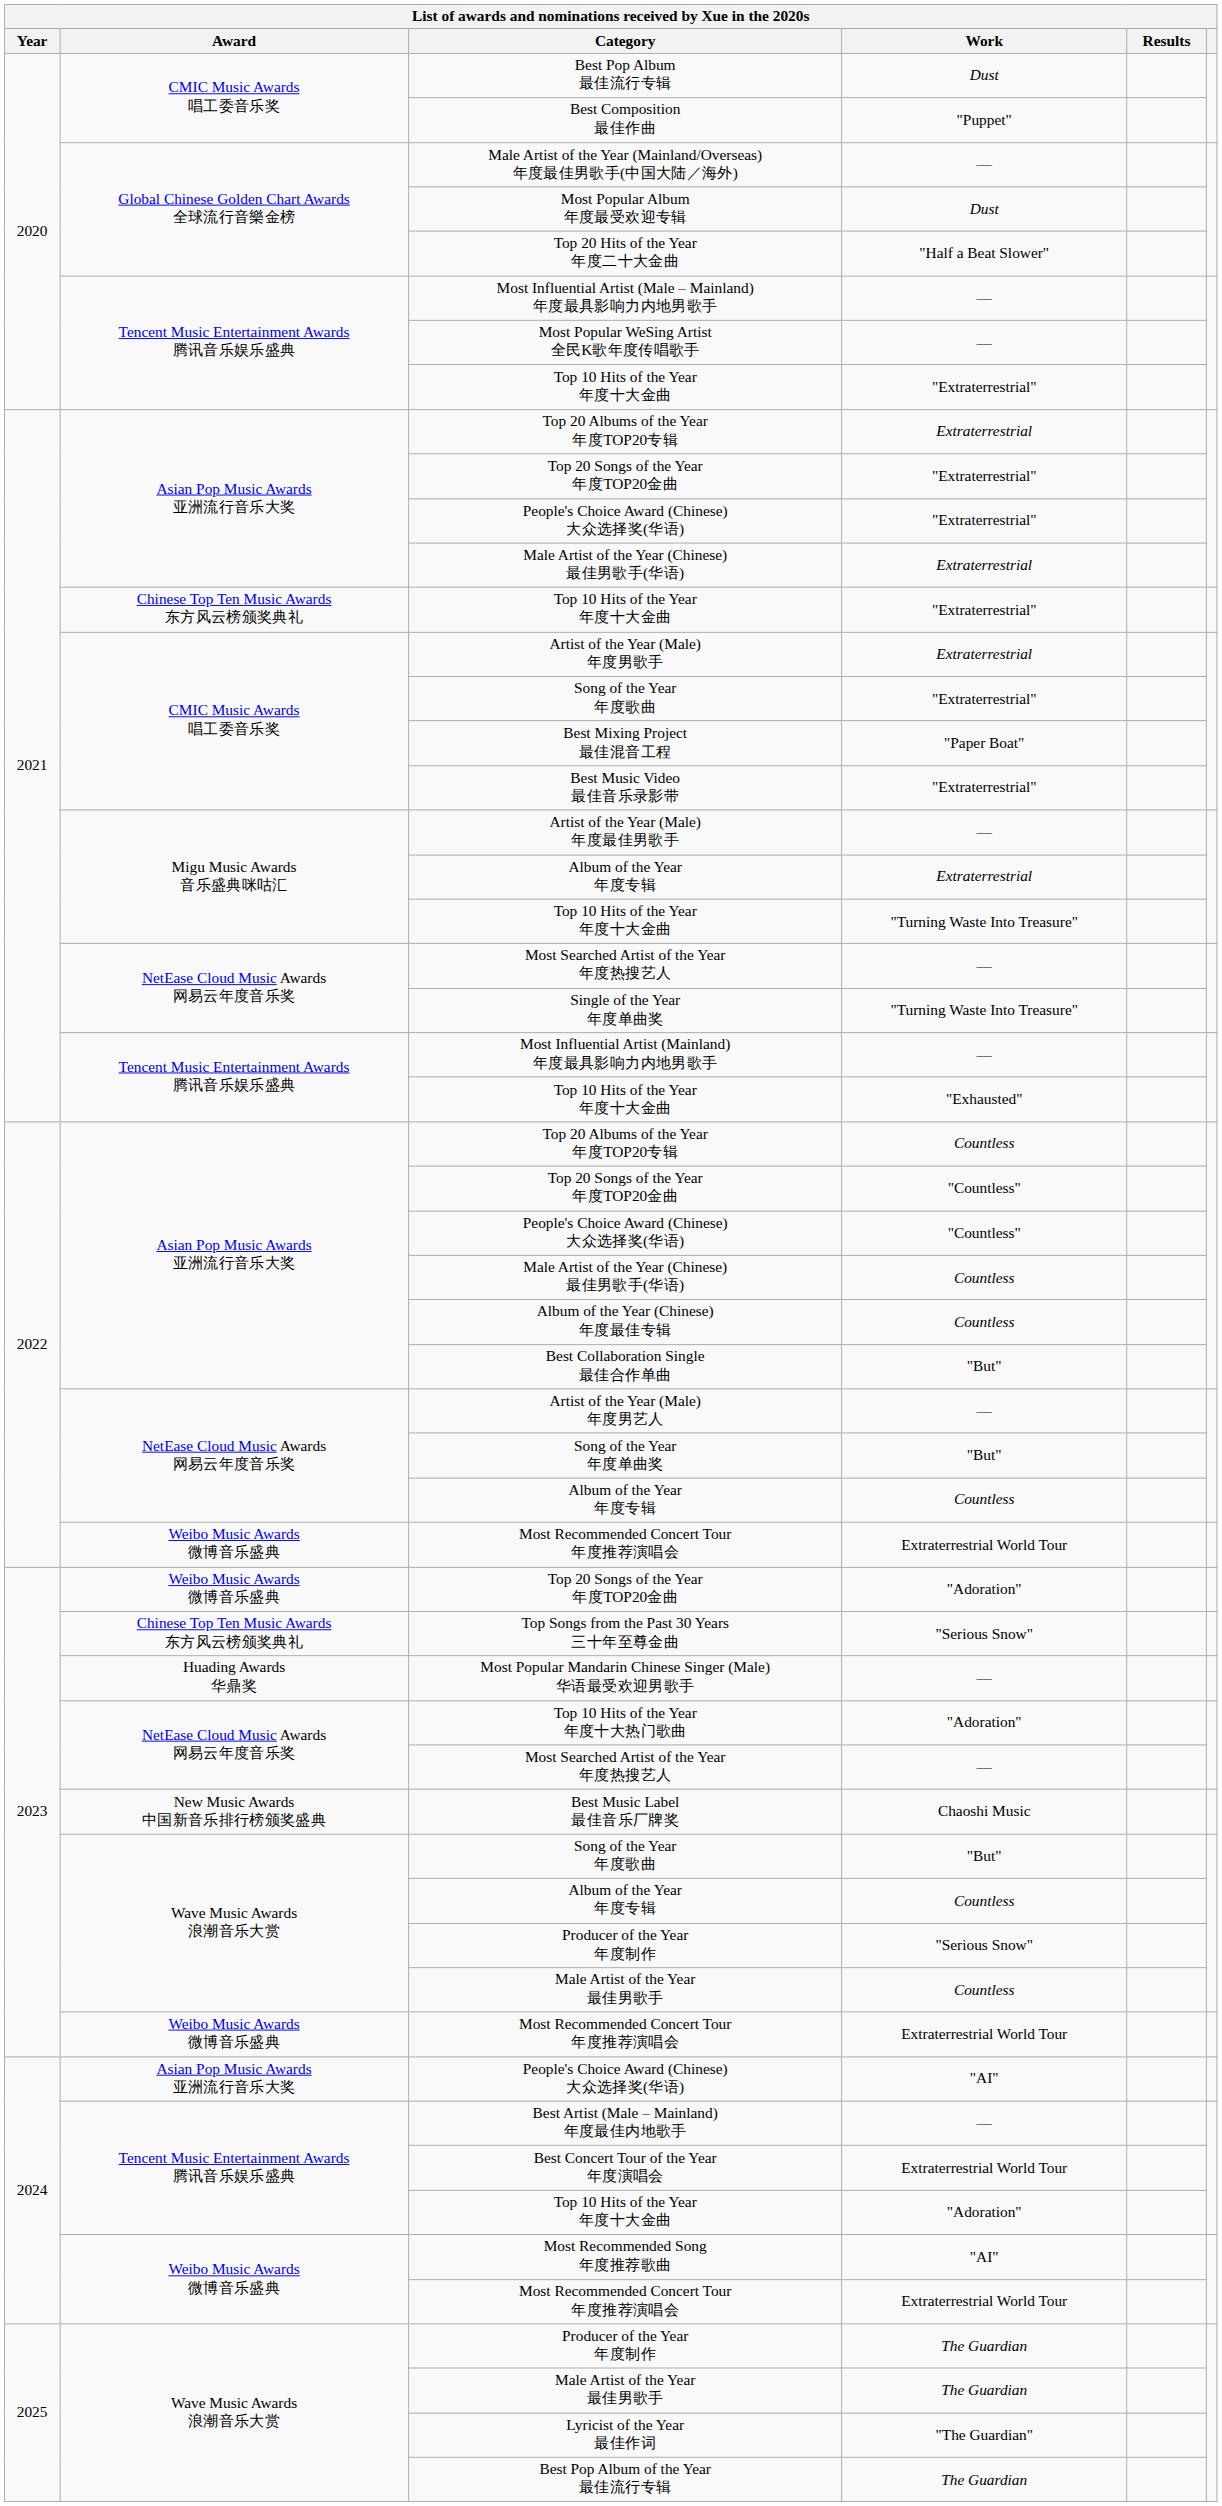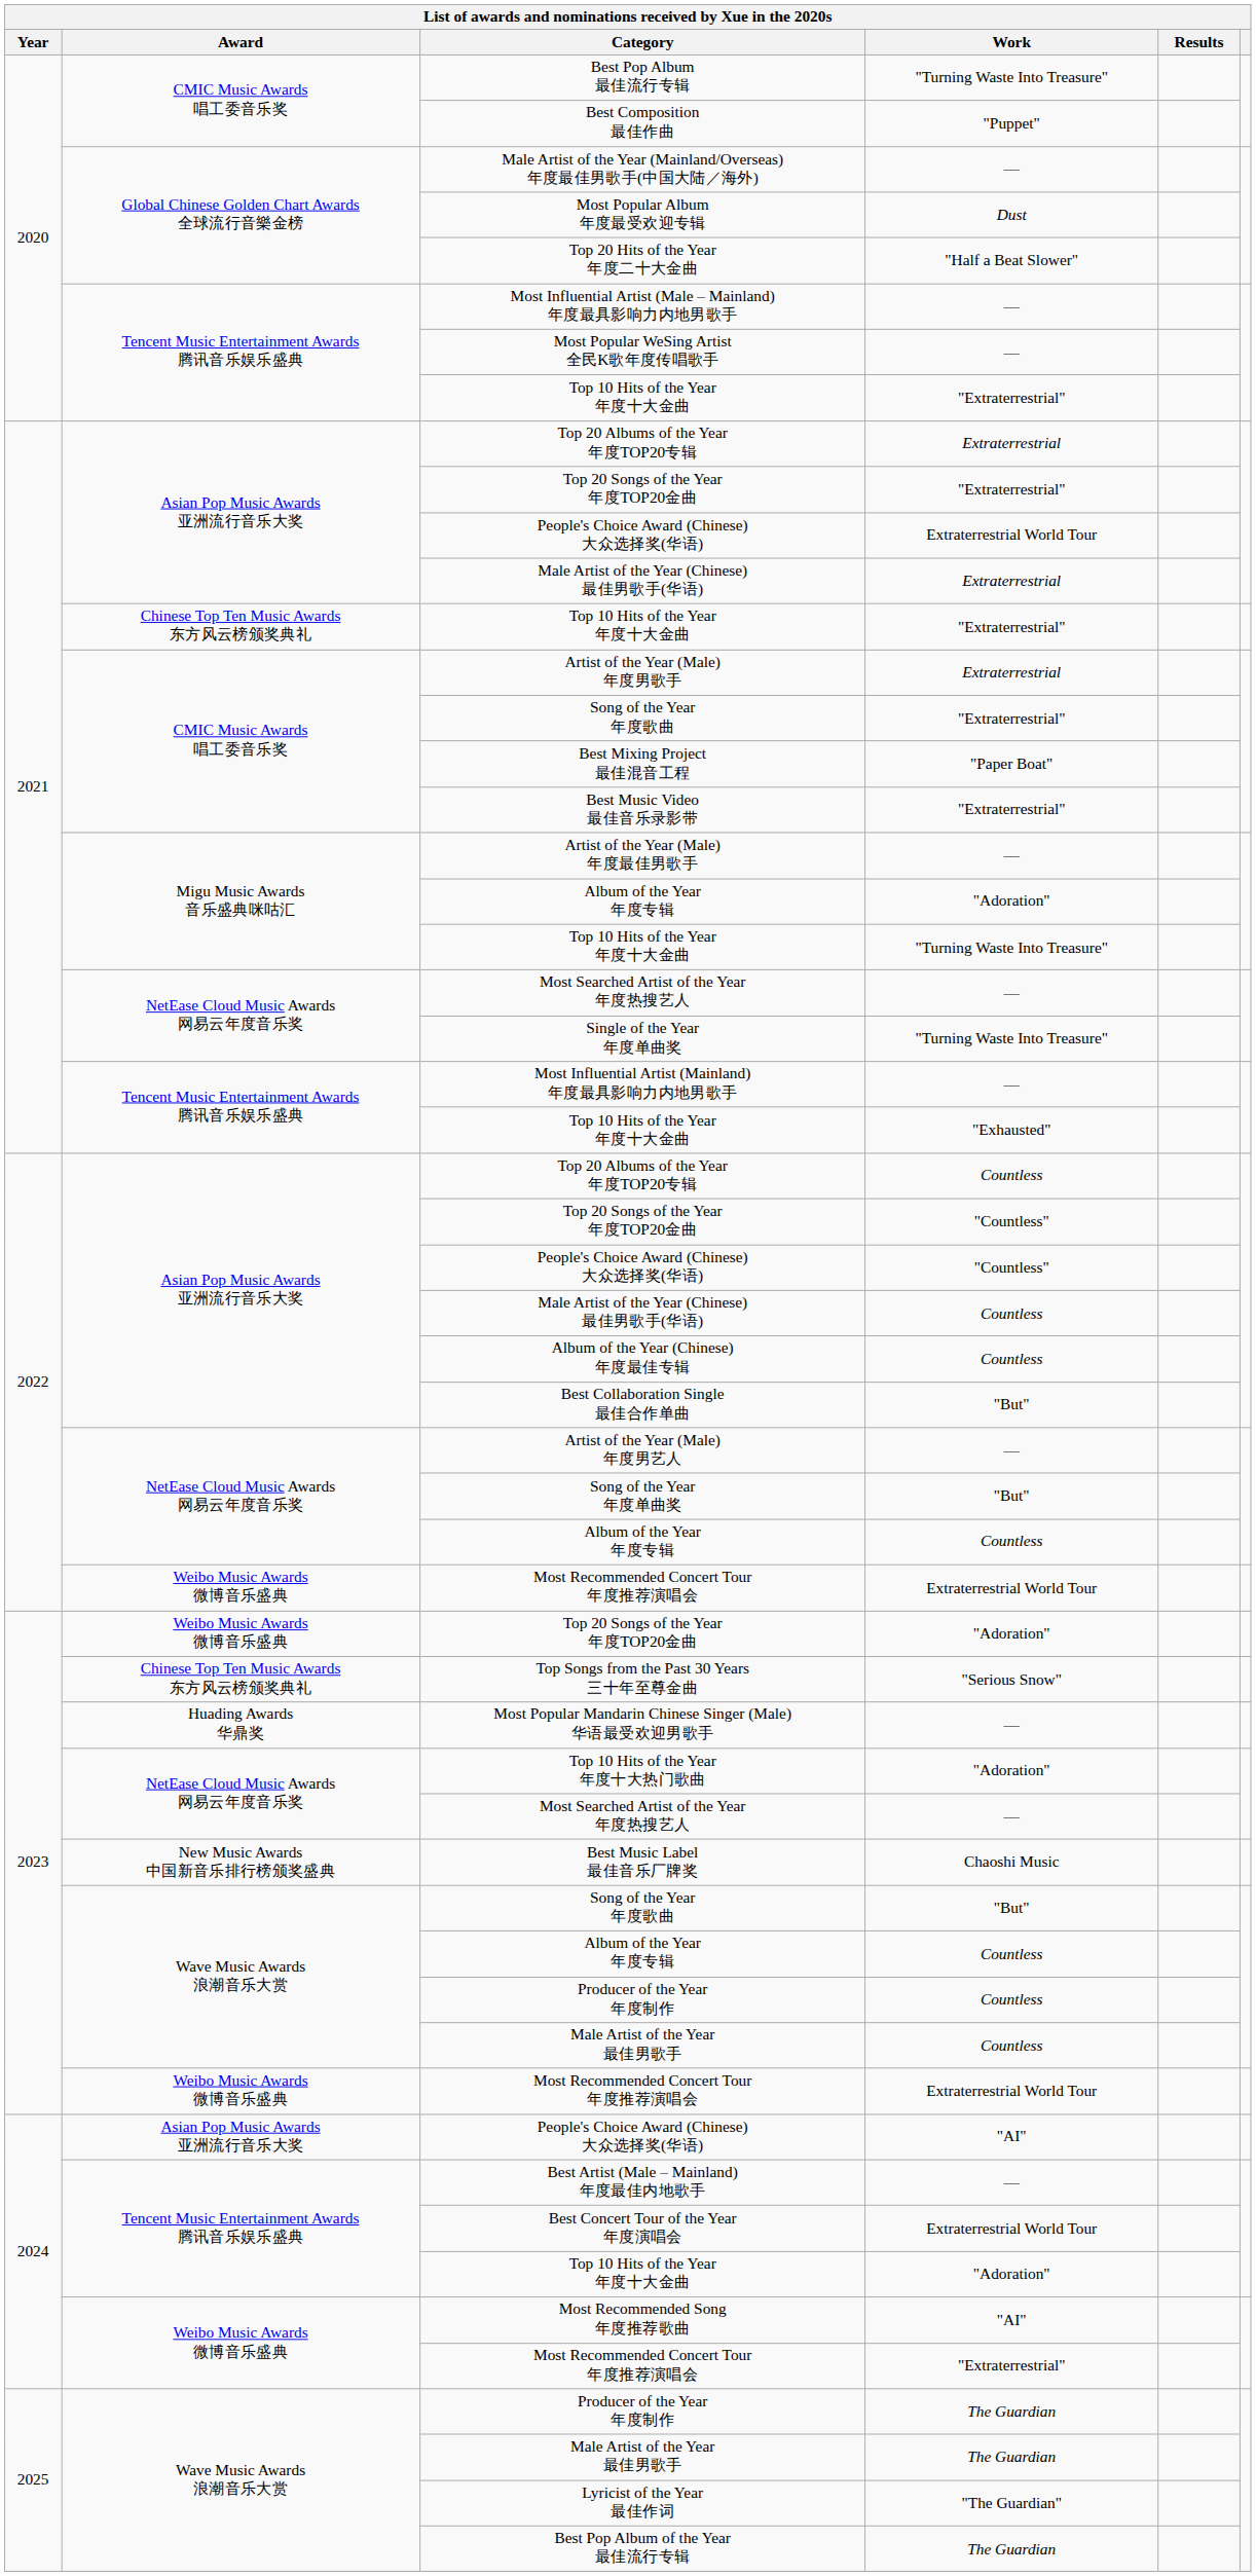 <table class="wikitable plainrowheaders sortable" style="text-align:center; width:100%">
 <tr>
 <th colspan="10">List of awards and nominations received by Xue in the 2020s</th>
 </tr>
 <tr>
 <th scope="col">Year</th>
 <th scope="col">Award</th>
 <th scope="col">Category</th>
 <th scope="col">Work</th>
 <th scope="col">Results</th>
 <th scope="col" class="unsortable"></th>
 </tr>
 <tr>
 <td rowspan="8">2020</td>
 <td rowspan="2"><a href='#'>CMIC Music Awards</a><br>唱工委音乐奖</td>
 <td>Best Pop Album<br>最佳流行专辑</td>
-<td><em>Dust</em></td>
+<td>"Turning Waste Into Treasure"</td>
 <td></td>
 <td rowspan="2"></td>
 </tr>
 <tr>
 <td>Best Composition<br>最佳作曲</td>
 <td>"Puppet"</td>
 <td></td>
 </tr>
 <tr>
 <td rowspan="3"><a href='#'>Global Chinese Golden Chart Awards</a><br>全球流行音樂金榜</td>
 <td>Male Artist of the Year (Mainland/Overseas)<br>年度最佳男歌手(中国大陆／海外)</td>
 <td>—</td>
 <td></td>
 <td rowspan="3"></td>
 </tr>
 <tr>
 <td>Most Popular Album<br>年度最受欢迎专辑</td>
 <td><em>Dust</em></td>
 <td></td>
 </tr>
 <tr>
 <td>Top 20 Hits of the Year<br>年度二十大金曲</td>
 <td>"Half a Beat Slower"</td>
 <td></td>
 </tr>
 <tr>
 <td rowspan="3"><a href='#'>Tencent Music Entertainment Awards</a><br>腾讯音乐娱乐盛典</td>
 <td>Most Influential Artist (Male – Mainland)<br>年度最具影响力内地男歌手</td>
 <td>—</td>
 <td></td>
 <td rowspan="3"></td>
 </tr>
 <tr>
 <td>Most Popular WeSing Artist<br>全民K歌年度传唱歌手</td>
 <td>—</td>
 <td></td>
 </tr>
 <tr>
 <td>Top 10 Hits of the Year<br>年度十大金曲</td>
 <td>"Extraterrestrial"</td>
 <td></td>
 </tr>
 <tr>
 <td rowspan="16">2021</td>
 <td rowspan="4"><a href='#'>Asian Pop Music Awards</a><br>亚洲流行音乐大奖</td>
 <td>Top 20 Albums of the Year<br>年度TOP20专辑</td>
 <td><em>Extraterrestrial</em></td>
 <td></td>
 <td rowspan="4"></td>
 </tr>
 <tr>
 <td>Top 20 Songs of the Year<br>年度TOP20金曲</td>
 <td>"Extraterrestrial"</td>
 <td></td>
 </tr>
 <tr>
 <td>People's Choice Award (Chinese)<br>大众选择奖(华语)</td>
-<td>"Extraterrestrial"</td>
+<td>Extraterrestrial World Tour</td>
 <td></td>
 </tr>
 <tr>
 <td>Male Artist of the Year (Chinese)<br>最佳男歌手(华语)</td>
 <td><em>Extraterrestrial</em></td>
 <td></td>
 </tr>
 <tr>
 <td><a href='#'>Chinese Top Ten Music Awards</a><br>东方风云榜颁奖典礼</td>
 <td>Top 10 Hits of the Year<br>年度十大金曲</td>
 <td>"Extraterrestrial"</td>
 <td></td>
 <td></td>
 </tr>
 <tr>
 <td rowspan="4"><a href='#'>CMIC Music Awards</a><br>唱工委音乐奖</td>
 <td>Artist of the Year (Male)<br>年度男歌手</td>
 <td><em>Extraterrestrial</em></td>
 <td></td>
 <td rowspan="4"></td>
 </tr>
 <tr>
 <td>Song of the Year<br>年度歌曲</td>
 <td>"Extraterrestrial"</td>
 <td></td>
 </tr>
 <tr>
 <td>Best Mixing Project<br>最佳混音工程</td>
 <td>"Paper Boat"</td>
 <td></td>
 </tr>
 <tr>
 <td>Best Music Video<br>最佳音乐录影带</td>
 <td>"Extraterrestrial"</td>
 <td></td>
 </tr>
 <tr>
 <td rowspan="3">Migu Music Awards<br>音乐盛典咪咕汇</td>
 <td>Artist of the Year (Male)<br>年度最佳男歌手</td>
 <td>—</td>
 <td></td>
 <td rowspan="3"></td>
 </tr>
 <tr>
 <td>Album of the Year<br>年度专辑</td>
-<td><em>Extraterrestrial</em></td>
+<td>"Adoration"</td>
 <td></td>
 </tr>
 <tr>
 <td>Top 10 Hits of the Year<br>年度十大金曲</td>
 <td>"Turning Waste Into Treasure"</td>
 <td></td>
 </tr>
 <tr>
 <td rowspan="2"><a href='#'>NetEase Cloud Music</a> Awards<br>网易云年度音乐奖</td>
 <td>Most Searched Artist of the Year<br>年度热搜艺人</td>
 <td>—</td>
 <td></td>
 <td rowspan="2"></td>
 </tr>
 <tr>
 <td>Single of the Year<br>年度单曲奖</td>
 <td>"Turning Waste Into Treasure"</td>
 <td></td>
 </tr>
 <tr>
 <td rowspan="2"><a href='#'>Tencent Music Entertainment Awards</a><br>腾讯音乐娱乐盛典</td>
 <td>Most Influential Artist (Mainland)<br>年度最具影响力内地男歌手</td>
 <td>—</td>
 <td></td>
 <td rowspan="2"></td>
 </tr>
 <tr>
 <td>Top 10 Hits of the Year<br>年度十大金曲</td>
 <td>"Exhausted"</td>
 <td></td>
 </tr>
 <tr>
 <td rowspan="10">2022</td>
 <td rowspan="6"><a href='#'>Asian Pop Music Awards</a><br>亚洲流行音乐大奖</td>
 <td>Top 20 Albums of the Year<br>年度TOP20专辑</td>
 <td><em>Countless</em></td>
 <td></td>
 <td rowspan="6"></td>
 </tr>
 <tr>
 <td>Top 20 Songs of the Year<br>年度TOP20金曲</td>
 <td>"Countless"</td>
 <td></td>
 </tr>
 <tr>
 <td>People's Choice Award (Chinese)<br>大众选择奖(华语)</td>
 <td>"Countless"</td>
 <td></td>
 </tr>
 <tr>
 <td>Male Artist of the Year (Chinese)<br>最佳男歌手(华语)</td>
 <td><em>Countless</em></td>
 <td></td>
 </tr>
 <tr>
 <td>Album of the Year (Chinese)<br>年度最佳专辑</td>
 <td><em>Countless</em></td>
 <td></td>
 </tr>
 <tr>
 <td>Best Collaboration Single<br>最佳合作单曲</td>
 <td>"But"</td>
 <td></td>
 </tr>
 <tr>
 <td rowspan="3"><a href='#'>NetEase Cloud Music</a> Awards<br>网易云年度音乐奖</td>
 <td>Artist of the Year (Male)<br>年度男艺人</td>
 <td>—</td>
 <td></td>
 <td rowspan="3"></td>
 </tr>
 <tr>
 <td>Song of the Year<br>年度单曲奖</td>
 <td>"But"</td>
 <td></td>
 </tr>
 <tr>
 <td>Album of the Year<br>年度专辑</td>
 <td><em>Countless</em></td>
 <td></td>
 </tr>
 <tr>
 <td><a href='#'>Weibo Music Awards</a><br>微博音乐盛典</td>
 <td>Most Recommended Concert Tour<br>年度推荐演唱会</td>
 <td>Extraterrestrial World Tour</td>
 <td></td>
 <td></td>
 </tr>
 <tr>
 <td rowspan="11">2023</td>
 <td><a href='#'>Weibo Music Awards</a><br>微博音乐盛典</td>
 <td>Top 20 Songs of the Year<br>年度TOP20金曲</td>
 <td>"Adoration"</td>
 <td></td>
 <td></td>
 </tr>
 <tr>
 <td><a href='#'>Chinese Top Ten Music Awards</a><br>东方风云榜颁奖典礼</td>
 <td>Top Songs from the Past 30 Years<br>三十年至尊金曲</td>
 <td>"Serious Snow"</td>
 <td></td>
 <td></td>
 </tr>
 <tr>
 <td>Huading Awards<br>华鼎奖</td>
 <td>Most Popular Mandarin Chinese Singer (Male)<br>华语最受欢迎男歌手</td>
 <td>—</td>
 <td></td>
 <td></td>
 </tr>
 <tr>
 <td rowspan="2"><a href='#'>NetEase Cloud Music</a> Awards<br>网易云年度音乐奖</td>
 <td>Top 10 Hits of the Year<br>年度十大热门歌曲</td>
 <td>"Adoration"</td>
 <td></td>
 <td rowspan="2"></td>
 </tr>
 <tr>
 <td>Most Searched Artist of the Year<br>年度热搜艺人</td>
 <td>—</td>
 <td></td>
 </tr>
 <tr>
 <td>New Music Awards<br>中国新音乐排行榜颁奖盛典</td>
 <td>Best Music Label<br>最佳音乐厂牌奖</td>
 <td>Chaoshi Music</td>
 <td></td>
 <td></td>
 </tr>
 <tr>
 <td rowspan="4">Wave Music Awards<br>浪潮音乐大赏</td>
 <td>Song of the Year<br>年度歌曲</td>
 <td>"But"</td>
 <td></td>
 <td rowspan="4"></td>
 </tr>
 <tr>
 <td>Album of the Year<br>年度专辑</td>
 <td><em>Countless</em></td>
 <td></td>
 </tr>
 <tr>
 <td>Producer of the Year<br>年度制作</td>
-<td>"Serious Snow"</td>
+<td><em>Countless</em></td>
 <td></td>
 </tr>
 <tr>
 <td>Male Artist of the Year<br>最佳男歌手</td>
 <td><em>Countless</em></td>
 <td></td>
 </tr>
 <tr>
 <td><a href='#'>Weibo Music Awards</a><br>微博音乐盛典</td>
 <td>Most Recommended Concert Tour<br>年度推荐演唱会</td>
 <td>Extraterrestrial World Tour</td>
 <td></td>
 <td></td>
 </tr>
 <tr>
 <td rowspan="6">2024</td>
 <td><a href='#'>Asian Pop Music Awards</a><br>亚洲流行音乐大奖</td>
 <td>People's Choice Award (Chinese)<br>大众选择奖(华语)</td>
 <td>"AI"</td>
 <td></td>
 <td></td>
 </tr>
 <tr>
 <td rowspan="3"><a href='#'>Tencent Music Entertainment Awards</a><br>腾讯音乐娱乐盛典</td>
 <td>Best Artist (Male – Mainland)<br>年度最佳内地歌手</td>
 <td>—</td>
 <td></td>
 <td rowspan="3"></td>
 </tr>
 <tr>
 <td>Best Concert Tour of the Year<br>年度演唱会</td>
 <td>Extraterrestrial World Tour</td>
 <td></td>
 </tr>
 <tr>
 <td>Top 10 Hits of the Year<br>年度十大金曲</td>
 <td>"Adoration"</td>
 <td></td>
 </tr>
 <tr>
 <td rowspan="2"><a href='#'>Weibo Music Awards</a><br>微博音乐盛典</td>
 <td>Most Recommended Song<br>年度推荐歌曲</td>
 <td>"AI"</td>
 <td></td>
 <td rowspan="2"></td>
 </tr>
 <tr>
 <td>Most Recommended Concert Tour<br>年度推荐演唱会</td>
-<td>Extraterrestrial World Tour</td>
+<td>"Extraterrestrial"</td>
 <td></td>
 </tr>
 <tr>
 <td rowspan="4">2025</td>
 <td rowspan="4">Wave Music Awards<br>浪潮音乐大赏</td>
 <td>Producer of the Year<br>年度制作</td>
 <td><em>The Guardian</em></td>
 <td></td>
 <td rowspan="4"></td>
 </tr>
 <tr>
 <td>Male Artist of the Year<br>最佳男歌手</td>
 <td><em>The Guardian</em></td>
 <td></td>
 </tr>
 <tr>
 <td>Lyricist of the Year<br>最佳作词</td>
 <td>"The Guardian"</td>
 <td></td>
 </tr>
 <tr>
 <td>Best Pop Album of the Year<br>最佳流行专辑</td>
 <td><em>The Guardian</em></td>
 <td></td>
 </tr>
 </table>
